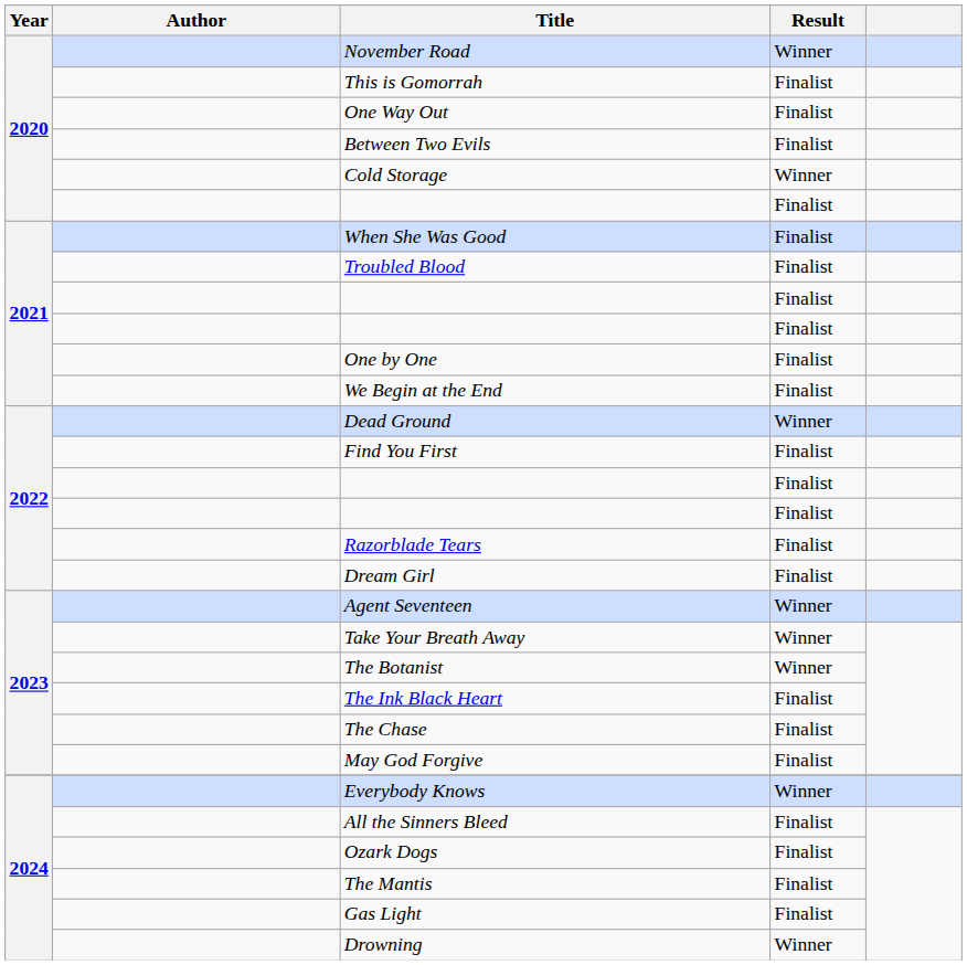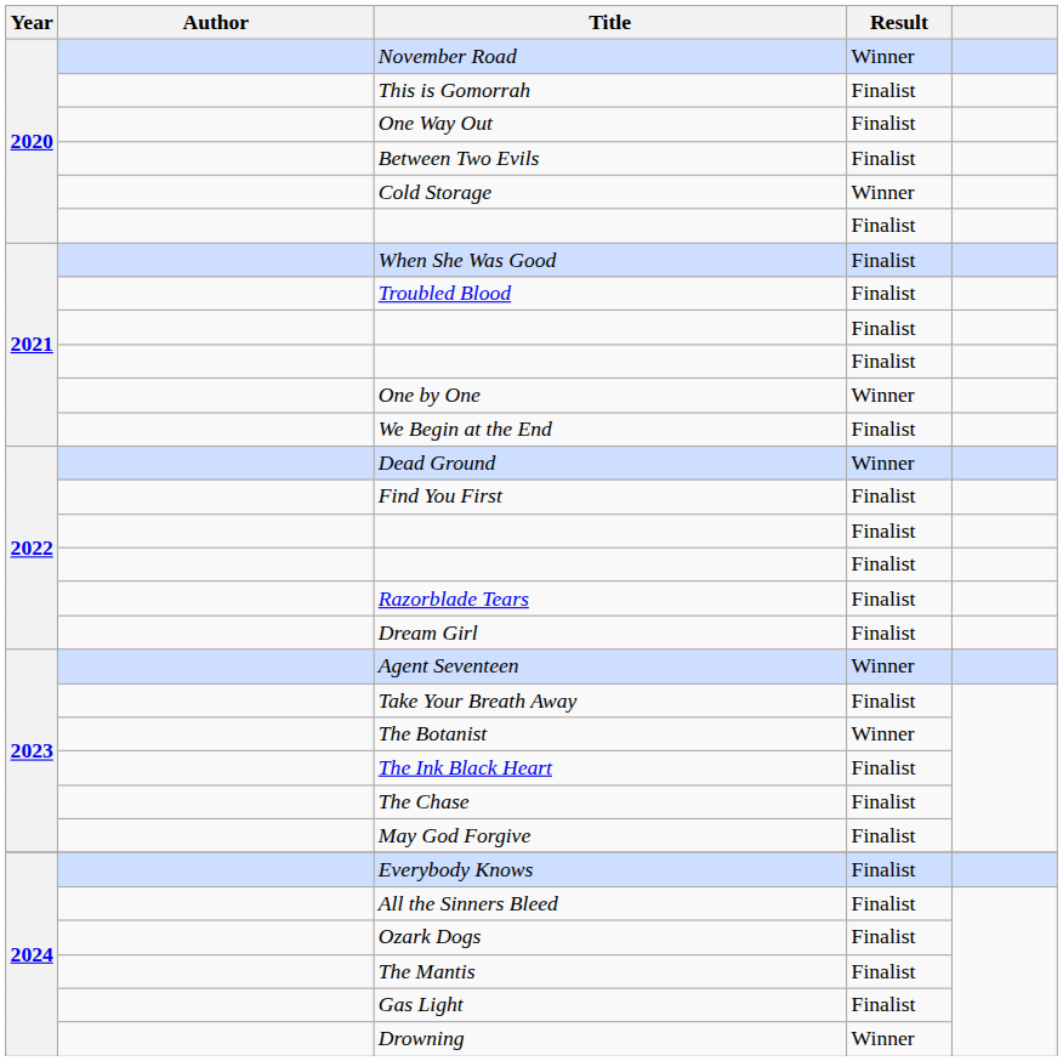 <table class="wikitable sortable mw-collapsible">
 <tr>
 <th scope="col" width="5%">Year</th>
 <th scope="col" width="30%">Author</th>
 <th scope="col" width="45%">Title</th>
 <th scope="col" width="10%">Result</th>
 <th scope="col" width="10%"></th>
 </tr>
 <tr style="background:#cddeff">
 <th rowspan="6"><a href='#'>2020</a></th>
 <td></td>
 <td><em>November Road</em></td>
 <td>Winner</td>
 <td></td>
 </tr>
 <tr>
 <td></td>
 <td><em>This is Gomorrah</em></td>
 <td>Finalist</td>
 <td><em></em></td>
 </tr>
 <tr>
 <td></td>
 <td><em>One Way Out</em></td>
 <td>Finalist</td>
 <td><em></em></td>
 </tr>
 <tr>
 <td></td>
 <td><em>Between Two Evils</em></td>
 <td>Finalist</td>
 <td><em></em></td>
 </tr>
 <tr>
 <td></td>
 <td><em>Cold Storage</em></td>
 <td>Winner</td>
 <td><em></em></td>
 </tr>
 <tr>
 <td></td>
 <td><em></em></td>
 <td>Finalist</td>
 <td><em></em></td>
 </tr>
 <tr style="background:#cddeff">
 <th rowspan="6"><a href='#'>2021</a></th>
 <td></td>
 <td><em>When She Was Good</em></td>
 <td>Finalist</td>
 <td></td>
 </tr>
 <tr>
 <td></td>
 <td><em><a href='#'>Troubled Blood</a></em></td>
 <td>Finalist</td>
 <td><em></em></td>
 </tr>
 <tr>
 <td></td>
 <td><em></em></td>
 <td>Finalist</td>
 <td><em></em></td>
 </tr>
 <tr>
 <td></td>
 <td><em></em></td>
 <td>Finalist</td>
 <td><em></em></td>
 </tr>
 <tr>
 <td></td>
 <td><em>One by One</em></td>
-<td>Finalist</td>
+<td>Winner</td>
 <td><em></em></td>
 </tr>
 <tr>
 <td></td>
 <td><em>We Begin at the End</em></td>
 <td>Finalist</td>
 <td><em></em></td>
 </tr>
 <tr style="background:#cddeff">
 <th rowspan="6"><a href='#'>2022</a></th>
 <td></td>
 <td><em>Dead Ground</em></td>
 <td>Winner</td>
 <td></td>
 </tr>
 <tr>
 <td></td>
 <td><em>Find You First</em></td>
 <td>Finalist</td>
 <td></td>
 </tr>
 <tr>
 <td></td>
 <td><em></em></td>
 <td>Finalist</td>
 <td></td>
 </tr>
 <tr>
 <td></td>
 <td><em></em></td>
 <td>Finalist</td>
 <td></td>
 </tr>
 <tr>
 <td></td>
 <td><em><a href='#'>Razorblade Tears</a></em></td>
 <td>Finalist</td>
 <td></td>
 </tr>
 <tr>
 <td></td>
 <td><em>Dream Girl</em></td>
 <td>Finalist</td>
 <td></td>
 </tr>
 <tr style="background:#cddeff">
 <th rowspan="6"><a href='#'>2023</a></th>
 <td></td>
 <td><em>Agent Seventeen</em></td>
 <td>Winner</td>
 <td></td>
 </tr>
 <tr>
 <td></td>
 <td><em>Take Your Breath Away</em></td>
-<td>Winner</td>
+<td>Finalist</td>
 <td rowspan="5"></td>
 </tr>
 <tr>
 <td></td>
 <td><em>The Botanist</em></td>
 <td>Winner</td>
 </tr>
 <tr>
 <td></td>
 <td><em><a href='#'>The Ink Black Heart</a></em></td>
 <td>Finalist</td>
 </tr>
 <tr>
 <td></td>
 <td><em>The Chase</em></td>
 <td>Finalist</td>
 </tr>
 <tr>
 <td></td>
 <td><em>May God Forgive</em></td>
 <td>Finalist</td>
 </tr>
 <tr>
 </tr>
 <tr style="background:#cddeff">
 <th rowspan="6"><a href='#'>2024</a></th>
 <td></td>
 <td><em>Everybody Knows</em></td>
-<td>Winner</td>
+<td>Finalist</td>
 <td></td>
 </tr>
 <tr>
 <td></td>
 <td><em>All the Sinners Bleed</em></td>
 <td>Finalist</td>
 <td rowspan="5"></td>
 </tr>
 <tr>
 <td></td>
 <td><em>Ozark Dogs</em></td>
 <td>Finalist</td>
 </tr>
 <tr>
 <td></td>
 <td><em>The Mantis</em></td>
 <td>Finalist</td>
 </tr>
 <tr>
 <td></td>
 <td><em>Gas Light</em></td>
 <td>Finalist</td>
 </tr>
 <tr>
 <td></td>
 <td><em>Drowning</em></td>
 <td>Winner</td>
 </tr>
 </table>
